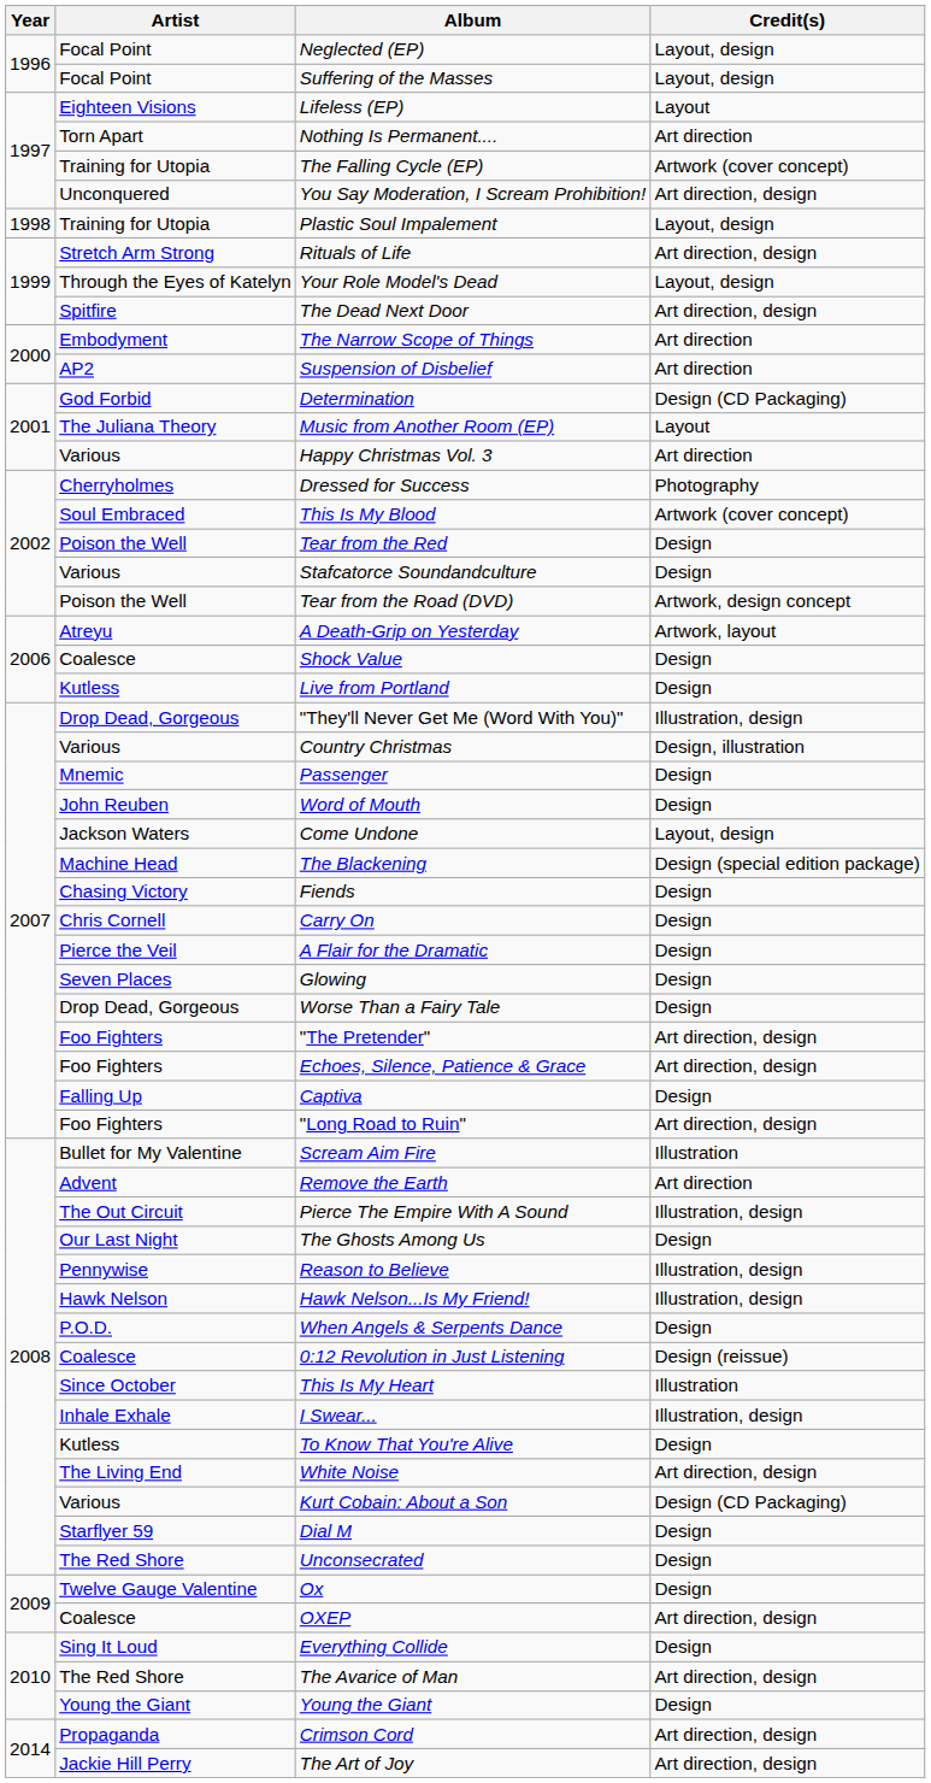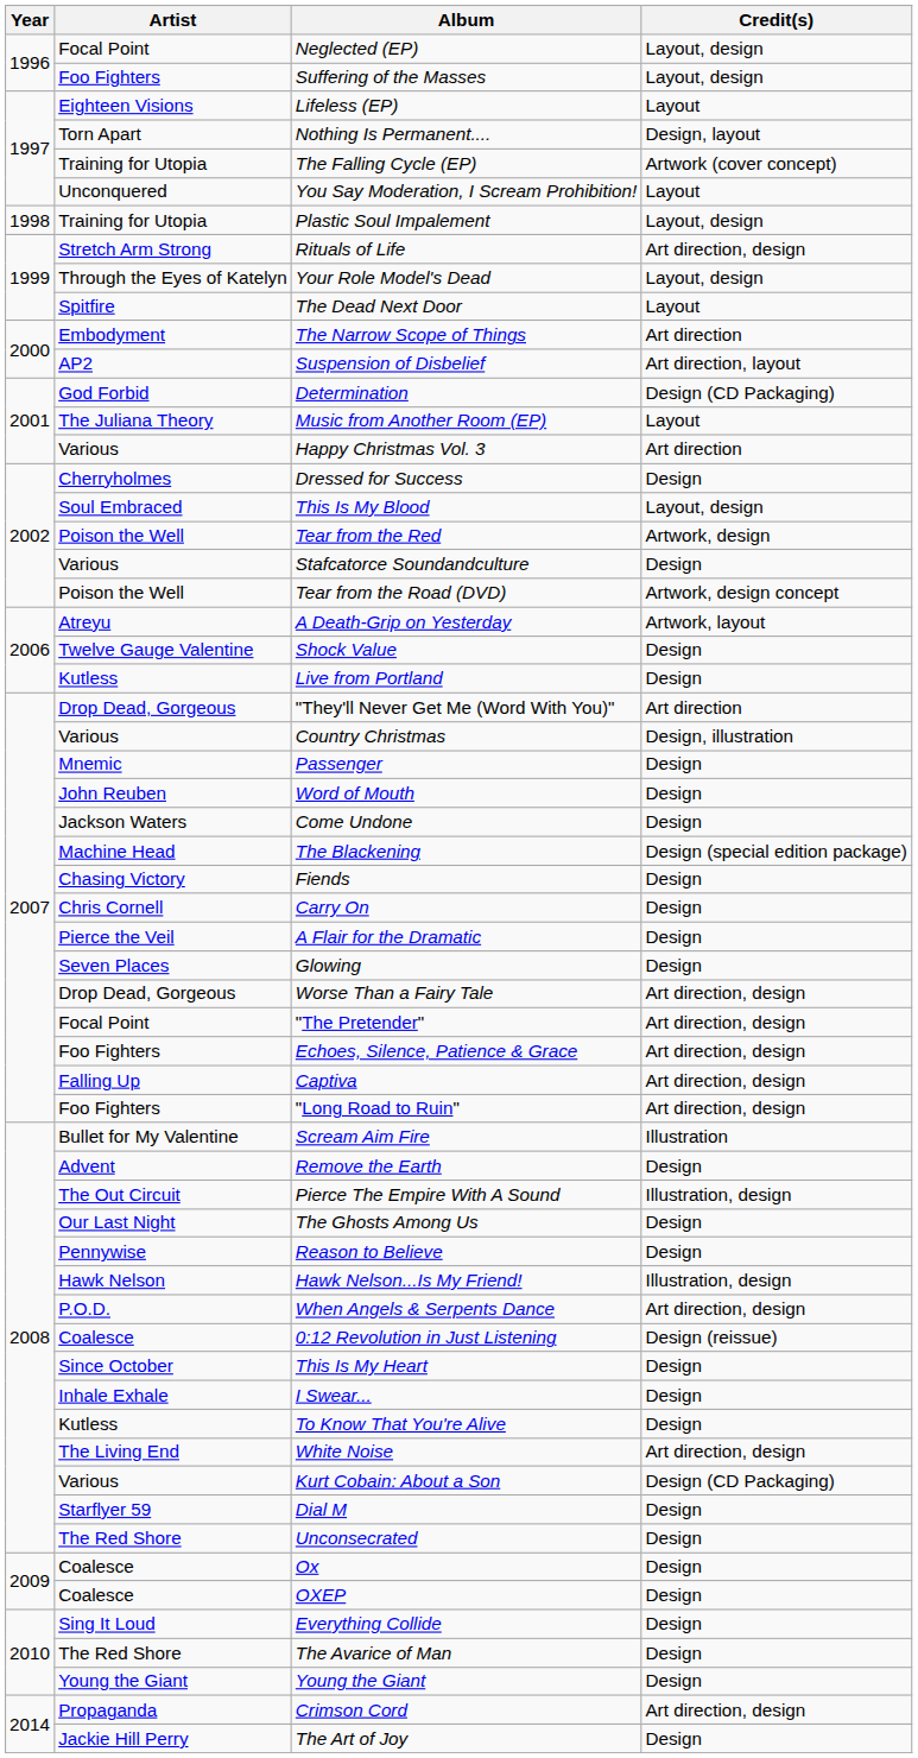 <table class="wikitable sortable" style="font-size: 90%;">
 <tr>
 <th>Year</th>
 <th>Artist</th>
 <th>Album</th>
 <th>Credit(s)</th>
 </tr>
 <tr>
 <td rowspan="2">1996</td>
 <td>Focal Point</td>
 <td><em>Neglected (EP)</em></td>
 <td>Layout, design</td>
 </tr>
 <tr>
-<td>Focal Point</td>
+<td><a href='#'>Foo Fighters</a></td>
 <td><em>Suffering of the Masses</em></td>
 <td>Layout, design</td>
 </tr>
 <tr>
 <td rowspan="4">1997</td>
 <td><a href='#'>Eighteen Visions</a></td>
 <td><em>Lifeless (EP)</em></td>
 <td>Layout</td>
 </tr>
 <tr>
 <td>Torn Apart</td>
 <td><em>Nothing Is Permanent....</em></td>
-<td>Art direction</td>
+<td>Design, layout</td>
 </tr>
 <tr>
 <td>Training for Utopia</td>
 <td><em>The Falling Cycle (EP)</em></td>
 <td>Artwork (cover concept)</td>
 </tr>
 <tr>
 <td>Unconquered</td>
 <td><em>You Say Moderation, I Scream Prohibition!</em></td>
-<td>Art direction, design</td>
+<td>Layout</td>
 </tr>
 <tr>
 <td rowspan="">1998</td>
 <td>Training for Utopia</td>
 <td><em>Plastic Soul Impalement</em></td>
 <td>Layout, design</td>
 </tr>
 <tr>
 <td rowspan="3">1999</td>
 <td><a href='#'>Stretch Arm Strong</a></td>
 <td><em>Rituals of Life</em></td>
 <td>Art direction, design</td>
 </tr>
 <tr>
 <td>Through the Eyes of Katelyn</td>
 <td><em>Your Role Model's Dead</em></td>
 <td>Layout, design</td>
 </tr>
 <tr>
 <td><a href='#'>Spitfire</a></td>
 <td><em>The Dead Next Door</em></td>
-<td>Art direction, design</td>
+<td>Layout</td>
 </tr>
 <tr>
 <td rowspan="2">2000</td>
 <td><a href='#'>Embodyment</a></td>
 <td><em><a href='#'>The Narrow Scope of Things</a></em></td>
 <td>Art direction</td>
 </tr>
 <tr>
 <td><a href='#'>AP2</a></td>
 <td><em><a href='#'>Suspension of Disbelief</a></em></td>
-<td>Art direction</td>
+<td>Art direction, layout</td>
 </tr>
 <tr>
 <td rowspan="3">2001</td>
 <td><a href='#'>God Forbid</a></td>
 <td><em><a href='#'>Determination</a></em></td>
 <td>Design (CD Packaging)</td>
 </tr>
 <tr>
 <td><a href='#'>The Juliana Theory</a></td>
 <td><em><a href='#'>Music from Another Room (EP)</a></em></td>
 <td>Layout</td>
 </tr>
 <tr>
 <td>Various</td>
 <td><em>Happy Christmas Vol. 3</em></td>
 <td>Art direction</td>
 </tr>
 <tr>
 <td rowspan="5">2002</td>
 <td><a href='#'>Cherryholmes</a></td>
 <td><em>Dressed for Success</em></td>
-<td>Photography</td>
+<td>Design</td>
 </tr>
 <tr>
 <td><a href='#'>Soul Embraced</a></td>
 <td><em><a href='#'>This Is My Blood</a></em></td>
-<td>Artwork (cover concept)</td>
+<td>Layout, design</td>
 </tr>
 <tr>
 <td><a href='#'>Poison the Well</a></td>
 <td><em><a href='#'>Tear from the Red</a></em></td>
-<td>Design</td>
+<td>Artwork, design</td>
 </tr>
 <tr>
 <td>Various</td>
 <td><em>Stafcatorce Soundandculture</em></td>
 <td>Design</td>
 </tr>
 <tr>
 <td>Poison the Well</td>
 <td><em>Tear from the Road (DVD)</em></td>
 <td>Artwork, design concept</td>
 </tr>
 <tr>
 <td rowspan="3">2006</td>
 <td><a href='#'>Atreyu</a></td>
 <td><em><a href='#'>A Death-Grip on Yesterday</a></em></td>
 <td>Artwork, layout</td>
 </tr>
 <tr>
-<td>Coalesce</td>
+<td><a href='#'>Twelve Gauge Valentine</a></td>
 <td><em><a href='#'>Shock Value</a></em></td>
 <td>Design</td>
 </tr>
 <tr>
 <td><a href='#'>Kutless</a></td>
 <td><em><a href='#'>Live from Portland</a></em></td>
 <td>Design</td>
 </tr>
 <tr>
 <td rowspan="15">2007</td>
 <td><a href='#'>Drop Dead, Gorgeous</a></td>
 <td>"They'll Never Get Me (Word With You)"</td>
-<td>Illustration, design</td>
+<td>Art direction</td>
 </tr>
 <tr>
 <td>Various</td>
 <td><em>Country Christmas</em></td>
 <td>Design, illustration</td>
 </tr>
 <tr>
 <td><a href='#'>Mnemic</a></td>
 <td><em><a href='#'>Passenger</a></em></td>
 <td>Design</td>
 </tr>
 <tr>
 <td><a href='#'>John Reuben</a></td>
 <td><em><a href='#'>Word of Mouth</a></em></td>
 <td>Design</td>
 </tr>
 <tr>
 <td>Jackson Waters</td>
 <td><em>Come Undone</em></td>
-<td>Layout, design</td>
+<td>Design</td>
 </tr>
 <tr>
 <td><a href='#'>Machine Head</a></td>
 <td><em><a href='#'>The Blackening</a></em></td>
 <td>Design (special edition package)</td>
 </tr>
 <tr>
 <td><a href='#'>Chasing Victory</a></td>
 <td><em>Fiends</em></td>
 <td>Design</td>
 </tr>
 <tr>
 <td><a href='#'>Chris Cornell</a></td>
 <td><em><a href='#'>Carry On</a></em></td>
 <td>Design</td>
 </tr>
 <tr>
 <td><a href='#'>Pierce the Veil</a></td>
 <td><em><a href='#'>A Flair for the Dramatic</a></em></td>
 <td>Design</td>
 </tr>
 <tr>
 <td><a href='#'>Seven Places</a></td>
 <td><em>Glowing</em></td>
 <td>Design</td>
 </tr>
 <tr>
 <td>Drop Dead, Gorgeous</td>
 <td><em>Worse Than a Fairy Tale</em></td>
-<td>Design</td>
+<td>Art direction, design</td>
 </tr>
 <tr>
-<td><a href='#'>Foo Fighters</a></td>
+<td>Focal Point</td>
 <td>"<a href='#'>The Pretender</a>"</td>
 <td>Art direction, design</td>
 </tr>
 <tr>
 <td>Foo Fighters</td>
 <td><em><a href='#'>Echoes, Silence, Patience & Grace</a></em></td>
 <td>Art direction, design</td>
 </tr>
 <tr>
 <td><a href='#'>Falling Up</a></td>
 <td><em><a href='#'>Captiva</a></em></td>
-<td>Design</td>
+<td>Art direction, design</td>
 </tr>
 <tr>
 <td>Foo Fighters</td>
 <td>"<a href='#'>Long Road to Ruin</a>"</td>
 <td>Art direction, design</td>
 </tr>
 <tr>
 <td rowspan="15">2008</td>
 <td>Bullet for My Valentine</td>
 <td><em><a href='#'>Scream Aim Fire</a></em></td>
 <td>Illustration</td>
 </tr>
 <tr>
 <td><a href='#'>Advent</a></td>
 <td><em><a href='#'>Remove the Earth</a></em></td>
-<td>Art direction</td>
+<td>Design</td>
 </tr>
 <tr>
 <td><a href='#'>The Out Circuit</a></td>
 <td><em>Pierce The Empire With A Sound</em></td>
 <td>Illustration, design</td>
 </tr>
 <tr>
 <td><a href='#'>Our Last Night</a></td>
 <td><em>The Ghosts Among Us</em></td>
 <td>Design</td>
 </tr>
 <tr>
 <td><a href='#'>Pennywise</a></td>
 <td><em><a href='#'>Reason to Believe</a></em></td>
-<td>Illustration, design</td>
+<td>Design</td>
 </tr>
 <tr>
 <td><a href='#'>Hawk Nelson</a></td>
 <td><em><a href='#'>Hawk Nelson...Is My Friend!</a></em></td>
 <td>Illustration, design</td>
 </tr>
 <tr>
 <td><a href='#'>P.O.D.</a></td>
 <td><em><a href='#'>When Angels & Serpents Dance</a></em></td>
-<td>Design</td>
+<td>Art direction, design</td>
 </tr>
 <tr>
 <td><a href='#'>Coalesce</a></td>
 <td><em><a href='#'>0:12 Revolution in Just Listening</a></em></td>
 <td>Design (reissue)</td>
 </tr>
 <tr>
 <td><a href='#'>Since October</a></td>
 <td><em><a href='#'>This Is My Heart</a></em></td>
-<td>Illustration</td>
+<td>Design</td>
 </tr>
 <tr>
 <td><a href='#'>Inhale Exhale</a></td>
 <td><em><a href='#'>I Swear...</a></em></td>
-<td>Illustration, design</td>
+<td>Design</td>
 </tr>
 <tr>
 <td>Kutless</td>
 <td><em><a href='#'>To Know That You're Alive</a></em></td>
 <td>Design</td>
 </tr>
 <tr>
 <td><a href='#'>The Living End</a></td>
 <td><em><a href='#'>White Noise</a></em></td>
 <td>Art direction, design</td>
 </tr>
 <tr>
 <td>Various</td>
 <td><em><a href='#'>Kurt Cobain: About a Son</a></em></td>
 <td>Design (CD Packaging)</td>
 </tr>
 <tr>
 <td><a href='#'>Starflyer 59</a></td>
 <td><em><a href='#'>Dial M</a></em></td>
 <td>Design</td>
 </tr>
 <tr>
 <td><a href='#'>The Red Shore</a></td>
 <td><em><a href='#'>Unconsecrated</a></em></td>
 <td>Design</td>
 </tr>
 <tr>
 <td rowspan="2">2009</td>
-<td><a href='#'>Twelve Gauge Valentine</a></td>
+<td>Coalesce</td>
 <td><em><a href='#'>Ox</a></em></td>
 <td>Design</td>
 </tr>
 <tr>
 <td>Coalesce</td>
 <td><em><a href='#'>OXEP</a></em></td>
-<td>Art direction, design</td>
+<td>Design</td>
 </tr>
 <tr>
 <td rowspan="3">2010</td>
 <td><a href='#'>Sing It Loud</a></td>
 <td><em><a href='#'>Everything Collide</a></em></td>
 <td>Design</td>
 </tr>
 <tr>
 <td>The Red Shore</td>
 <td><em>The Avarice of Man</em></td>
-<td>Art direction, design</td>
+<td>Design</td>
 </tr>
 <tr>
 <td><a href='#'>Young the Giant</a></td>
 <td><em><a href='#'>Young the Giant</a></em></td>
 <td>Design</td>
 </tr>
 <tr>
 <td rowspan="2">2014</td>
 <td><a href='#'>Propaganda</a></td>
 <td><em><a href='#'>Crimson Cord</a></em></td>
 <td>Art direction, design</td>
 </tr>
 <tr>
 <td><a href='#'>Jackie Hill Perry</a></td>
 <td><em>The Art of Joy</em></td>
-<td>Art direction, design</td>
+<td>Design</td>
 </tr>
 <tr>
 </tr>
 </table>
